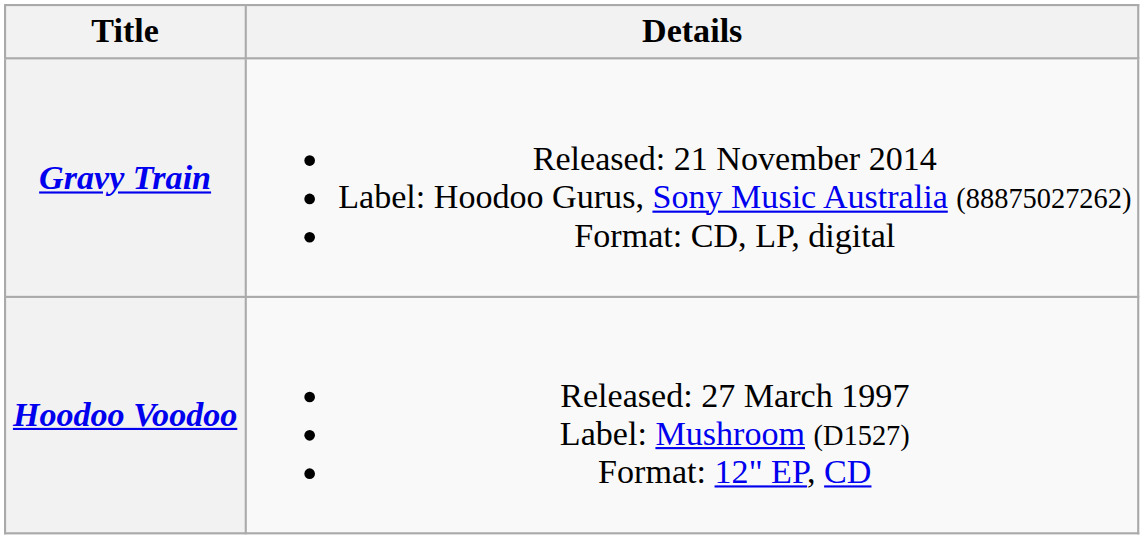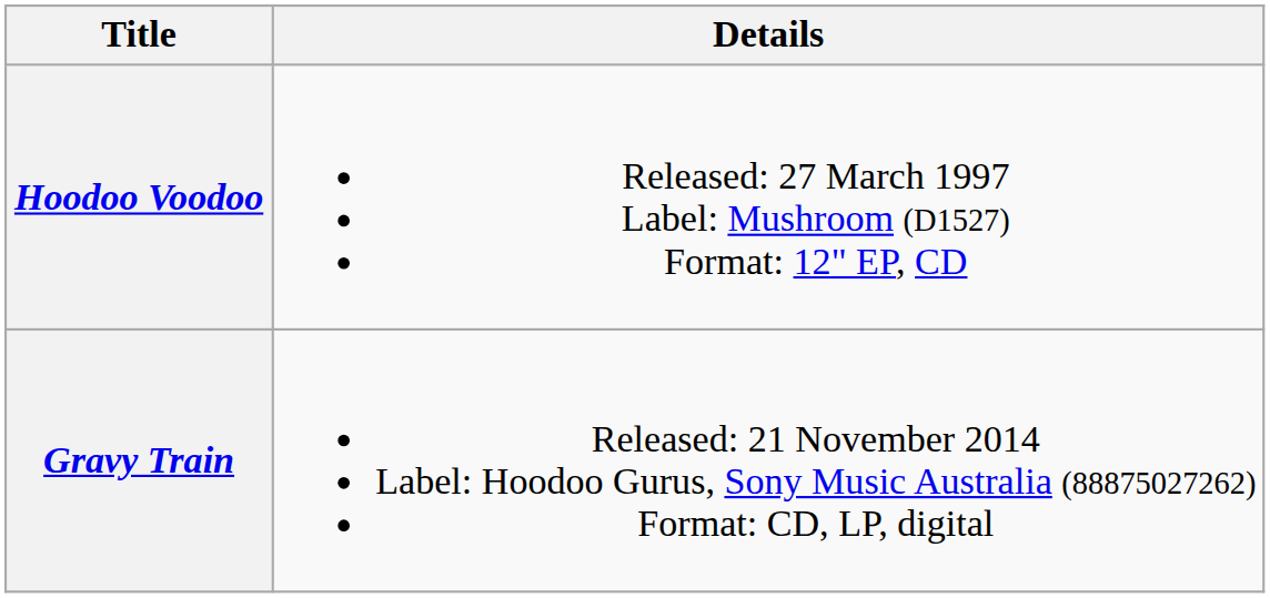 <table class="wikitable plainrowheaders" style="text-align:center;">
 <tr>
 <th>Title</th>
 <th>Details</th>
 </tr>
 <tr>
+<th scope="row"><em><a href='#'>Hoodoo Voodoo</a></em></th>
+<td><br><ul><li>Released: 27 March 1997</li><li>Label: <a href='#'>Mushroom</a> <small>(D1527)</small></li><li>Format: <a href='#'>12" EP</a>, <a href='#'>CD</a></li></ul></td>
+</tr>
+<tr>
 <th scope="row"><em><a href='#'>Gravy Train</a></em></th>
 <td><br><ul><li>Released: 21 November 2014</li><li>Label: Hoodoo Gurus, <a href='#'>Sony Music Australia</a> <small>(88875027262)</small></li><li>Format: CD, LP, digital</li></ul></td>
 </tr>
-<tr>
-<th scope="row"><em><a href='#'>Hoodoo Voodoo</a></em></th>
-<td><br><ul><li>Released: 27 March 1997</li><li>Label: <a href='#'>Mushroom</a> <small>(D1527)</small></li><li>Format: <a href='#'>12" EP</a>, <a href='#'>CD</a></li></ul></td>
-</tr>
 </table>
